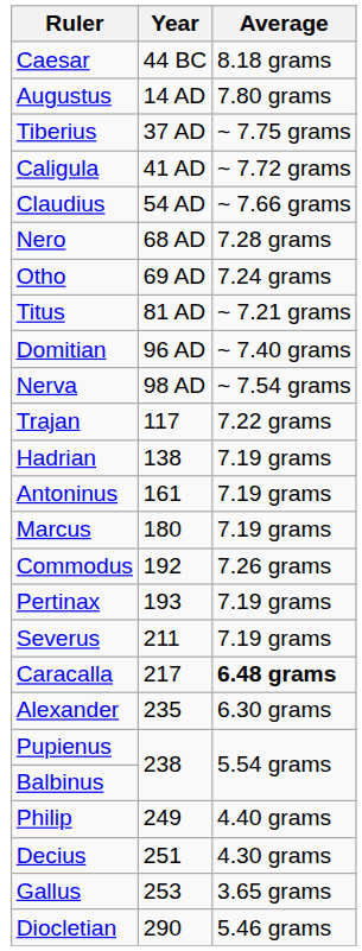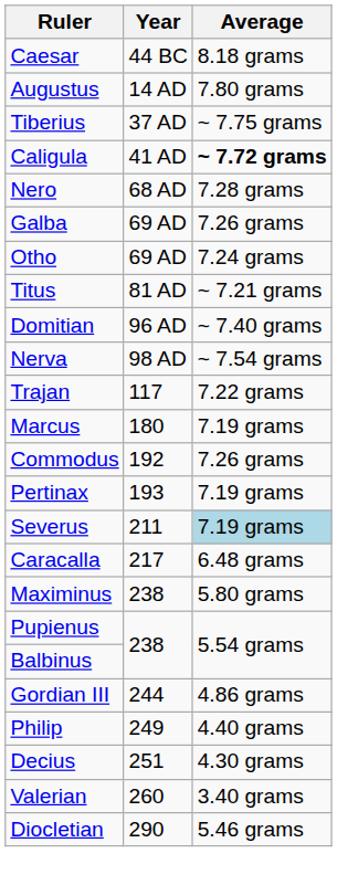 <table class="wikitable" style="float:right; margin-left:1.5em;">
 <tr>
 <th>Ruler</th>
 <th>Year</th>
 <th>Average</th>
 </tr>
 <tr>
 <td><a href='#'>Caesar</a></td>
 <td>44 BC</td>
 <td>8.18 grams</td>
 </tr>
 <tr>
 <td><a href='#'>Augustus</a></td>
 <td>14 AD</td>
 <td>7.80 grams</td>
 </tr>
 <tr>
 <td><a href='#'>Tiberius</a></td>
 <td>37 AD</td>
 <td>~ 7.75 grams</td>
 </tr>
 <tr>
 <td><a href='#'>Caligula</a></td>
 <td>41 AD</td>
-<td>~ 7.72 grams</td>
-</tr>
-<tr>
-<td><a href='#'>Claudius</a></td>
-<td>54 AD</td>
-<td>~ 7.66 grams</td>
+<td><strong>~ 7.72 grams</strong></td>
 </tr>
 <tr>
 <td><a href='#'>Nero</a></td>
 <td>68 AD</td>
 <td>7.28 grams</td>
+</tr>
+<tr>
+<td><a href='#'>Galba</a></td>
+<td>69 AD</td>
+<td>7.26 grams</td>
 </tr>
 <tr>
 <td><a href='#'>Otho</a></td>
 <td>69 AD</td>
 <td>7.24 grams</td>
 </tr>
 <tr>
 <td><a href='#'>Titus</a></td>
 <td>81 AD</td>
 <td>~ 7.21 grams</td>
 </tr>
 <tr>
 <td><a href='#'>Domitian</a></td>
 <td>96 AD</td>
 <td>~ 7.40 grams</td>
 </tr>
 <tr>
 <td><a href='#'>Nerva</a></td>
 <td>98 AD</td>
 <td>~ 7.54 grams</td>
 </tr>
 <tr>
 <td><a href='#'>Trajan</a></td>
 <td>117</td>
 <td>7.22 grams</td>
 </tr>
 <tr>
-<td><a href='#'>Hadrian</a></td>
-<td>138</td>
-<td>7.19 grams</td>
-</tr>
-<tr>
-<td><a href='#'>Antoninus</a></td>
-<td>161</td>
-<td>7.19 grams</td>
-</tr>
-<tr>
 <td><a href='#'>Marcus</a></td>
 <td>180</td>
 <td>7.19 grams</td>
 </tr>
 <tr>
 <td><a href='#'>Commodus</a></td>
 <td>192</td>
 <td>7.26 grams</td>
 </tr>
 <tr>
 <td><a href='#'>Pertinax</a></td>
 <td>193</td>
 <td>7.19 grams</td>
 </tr>
 <tr>
 <td><a href='#'>Severus</a></td>
 <td>211</td>
-<td>7.19 grams</td>
+<td style="background: lightblue;">7.19 grams</td>
 </tr>
 <tr>
 <td><a href='#'>Caracalla</a></td>
 <td>217</td>
-<td><strong>6.48 grams</strong></td>
+<td>6.48 grams</td>
 </tr>
 <tr>
-<td><a href='#'>Alexander</a></td>
-<td>235</td>
-<td>6.30 grams</td>
+<td><a href='#'>Maximinus</a></td>
+<td>238</td>
+<td>5.80 grams</td>
 </tr>
 <tr>
 <td><a href='#'>Pupienus</a></td>
 <td rowspan="2">238</td>
 <td rowspan="2">5.54 grams</td>
 </tr>
 <tr>
 <td><a href='#'>Balbinus</a></td>
+</tr>
+<tr>
+<td><a href='#'>Gordian III</a></td>
+<td>244</td>
+<td>4.86 grams</td>
 </tr>
 <tr>
 <td><a href='#'>Philip</a></td>
 <td>249</td>
 <td>4.40 grams</td>
 </tr>
 <tr>
 <td><a href='#'>Decius</a></td>
 <td>251</td>
 <td>4.30 grams</td>
 </tr>
 <tr>
-<td><a href='#'>Gallus</a></td>
-<td>253</td>
-<td>3.65 grams</td>
+<td><a href='#'>Valerian</a></td>
+<td>260</td>
+<td>3.40 grams</td>
 </tr>
 <tr>
 <td><a href='#'>Diocletian</a></td>
 <td>290</td>
 <td>5.46 grams</td>
 </tr>
 </table>
